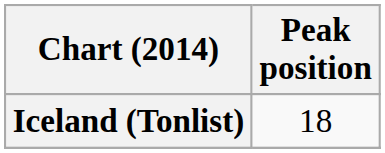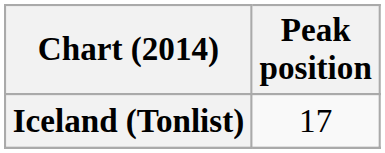 <table class="wikitable sortable plainrowheaders">
 <tr>
 <th scope="col">Chart (2014)</th>
 <th scope="col">Peak<br>position</th>
 </tr>
 <tr>
 </tr>
 <tr>
 <th scope="row">Iceland (Tonlist)</th>
-<td style="text-align:center;">18</td>
+<td style="text-align:center;">17</td>
 </tr>
 <tr>
 </tr>
 <tr>
 </tr>
 <tr>
 </tr>
 <tr>
 </tr>
 <tr>
 </tr>
 <tr>
 </tr>
 </table>
